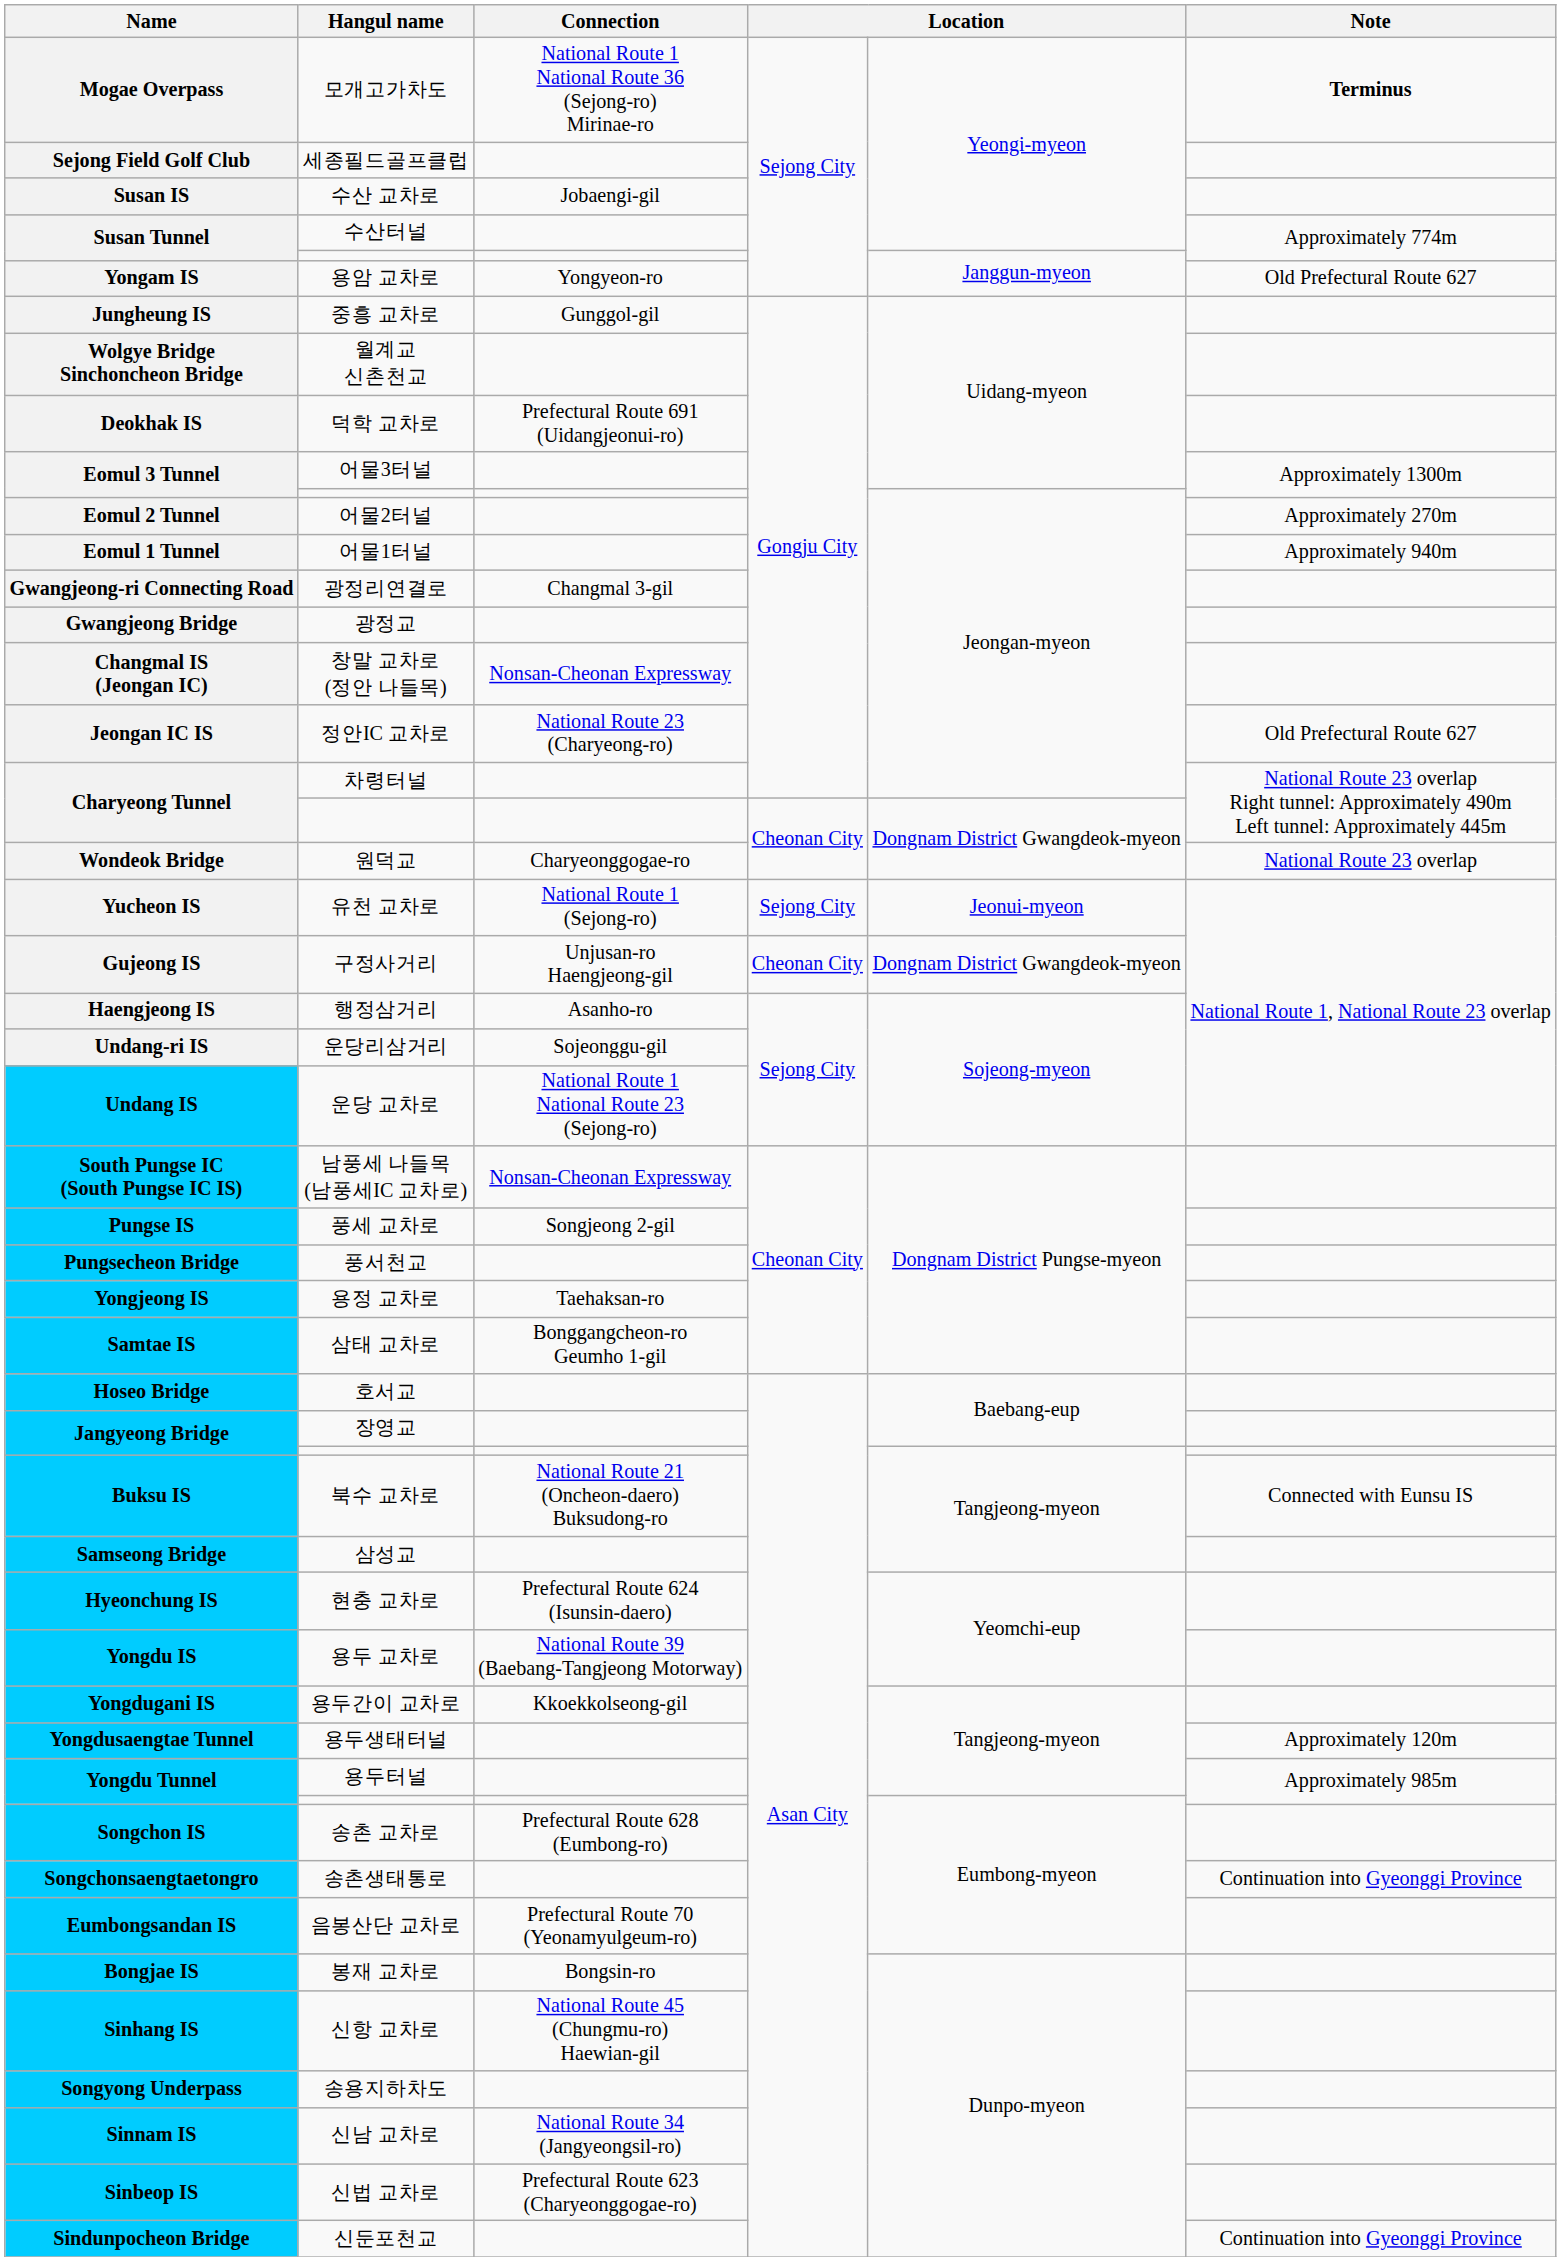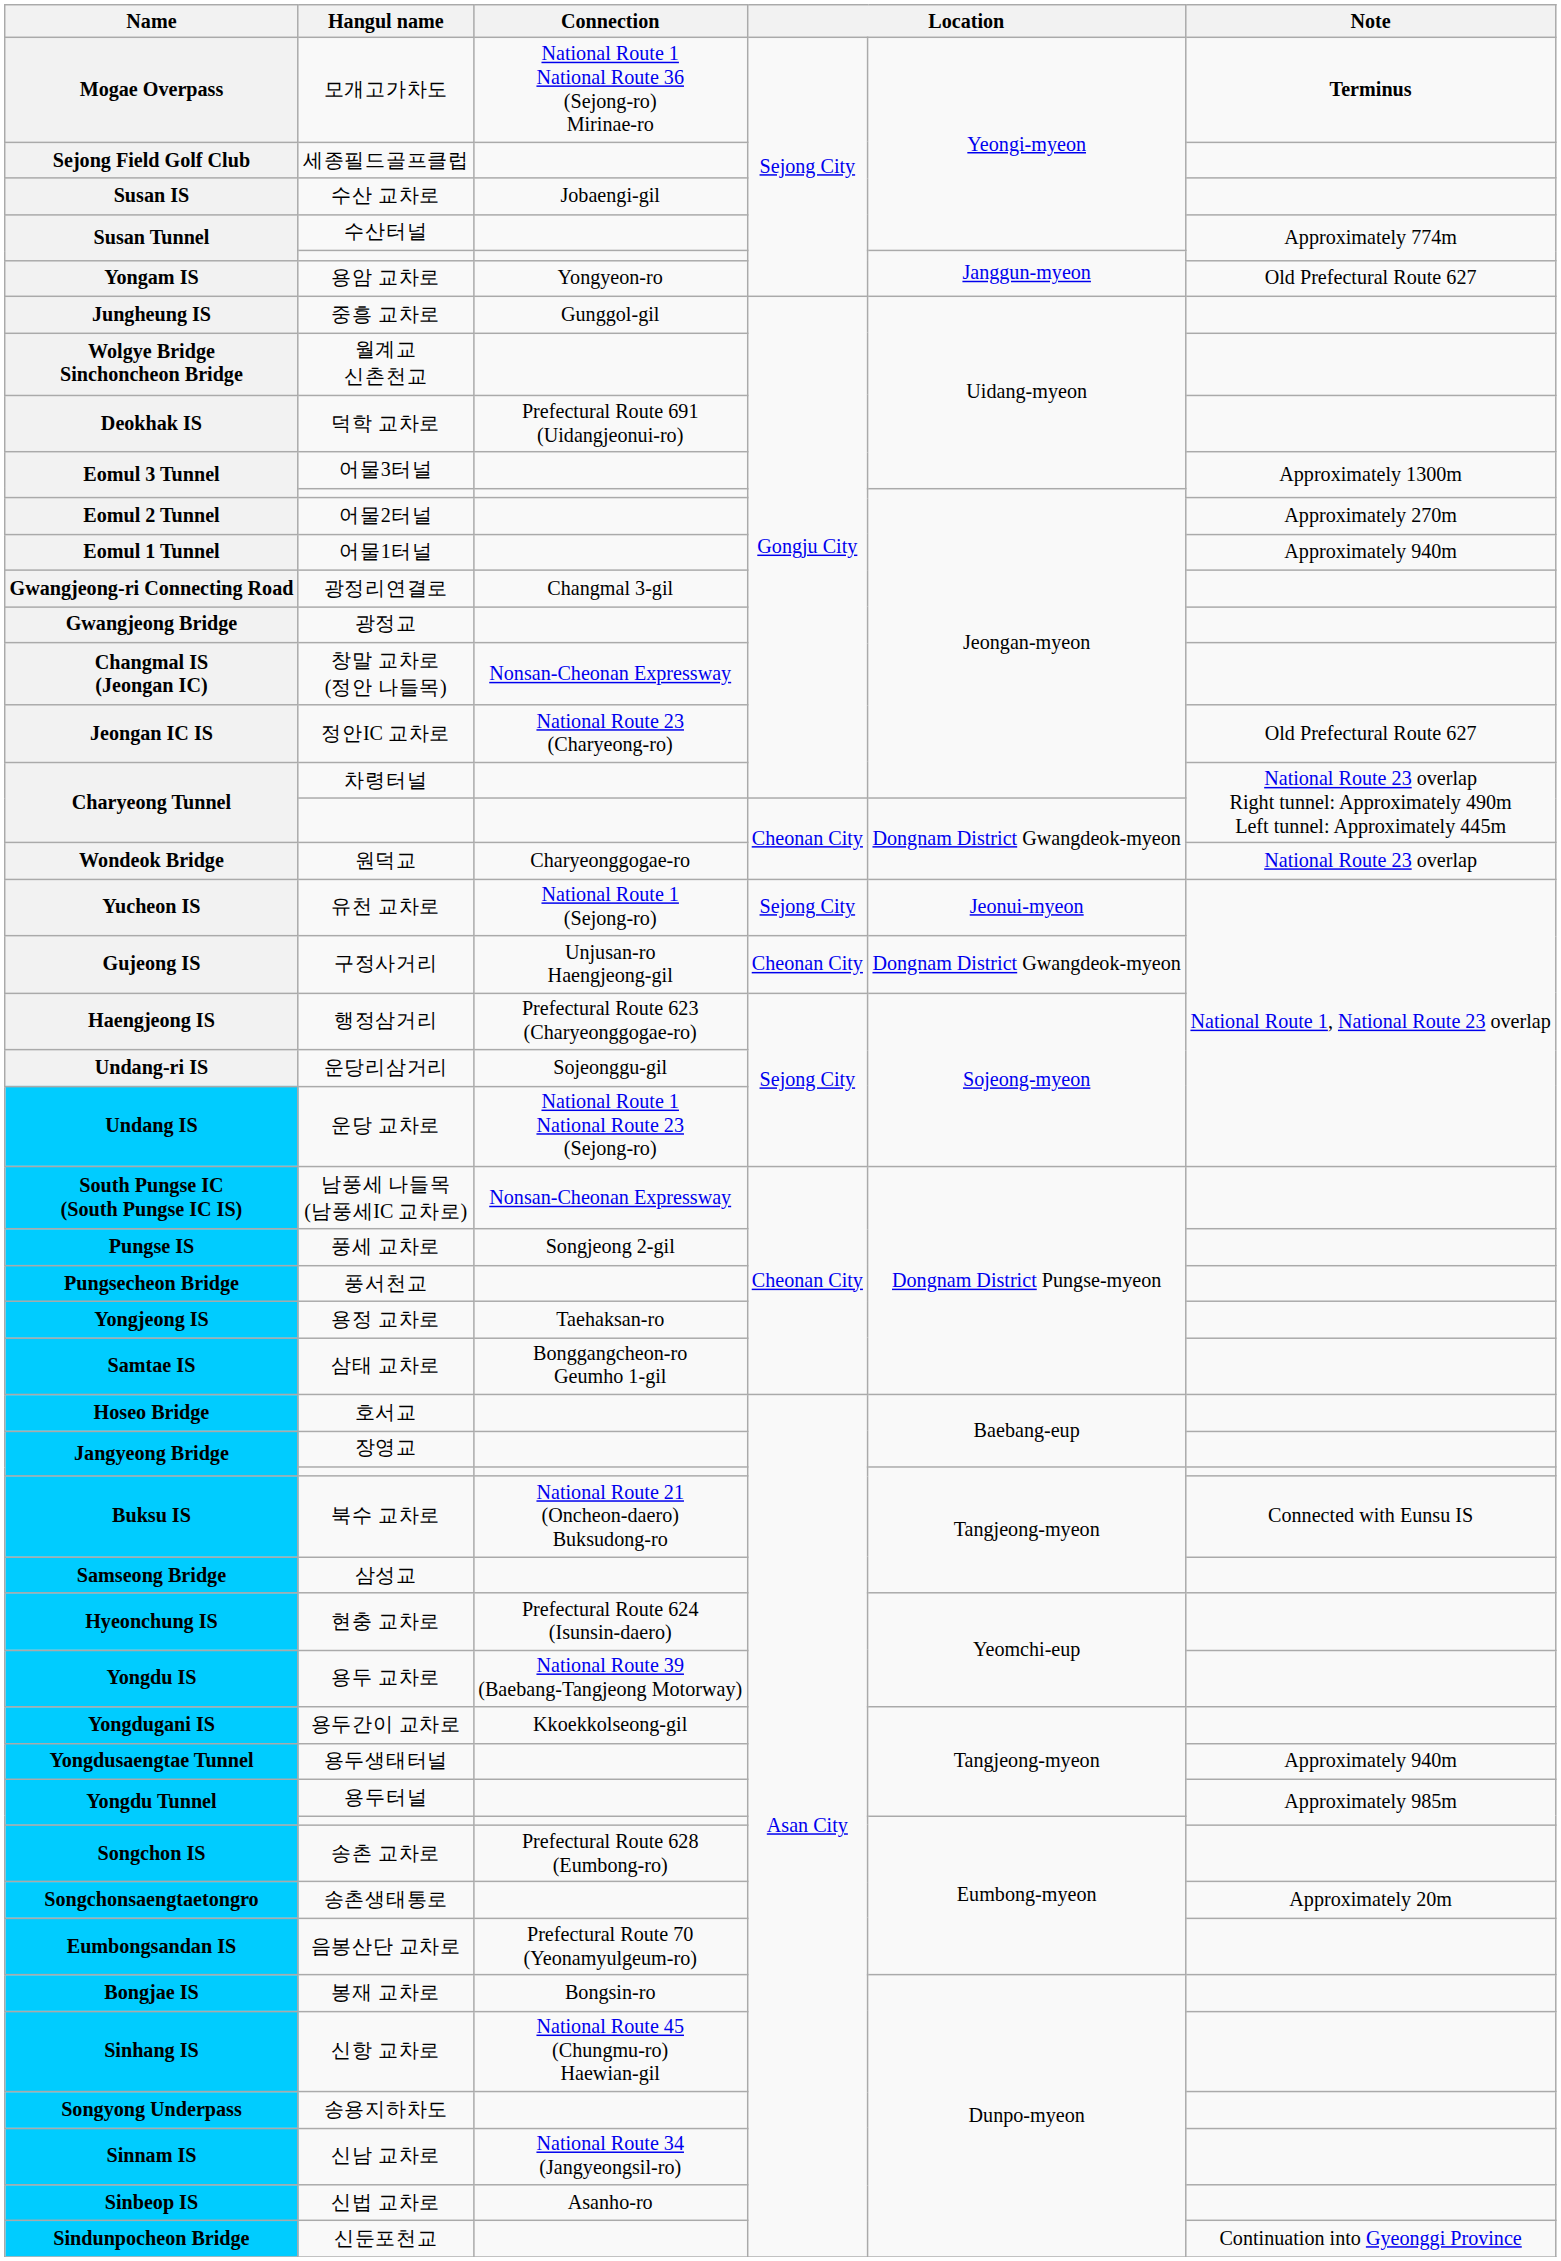 <table class="wikitable" style="font-size: 85%; text-align: center;">
 <tr>
 <th>Name </th>
 <th>Hangul name</th>
 <th>Connection</th>
 <th colspan="2">Location</th>
 <th>Note</th>
 </tr>
 <tr>
 <th>Mogae Overpass</th>
 <td>모개고가차도</td>
 <td><a href='#'>National Route 1</a><br><a href='#'>National Route 36</a><br>(Sejong-ro)<br>Mirinae-ro</td>
 <td rowspan=6><a href='#'>Sejong City</a></td>
 <td rowspan=4><a href='#'>Yeongi-myeon</a></td>
 <td><strong>Terminus</strong></td>
 </tr>
 <tr>
 <th>Sejong Field Golf Club</th>
 <td>세종필드골프클럽</td>
 <td></td>
 <td></td>
 </tr>
 <tr>
 <th>Susan IS</th>
 <td>수산 교차로</td>
 <td>Jobaengi-gil</td>
 <td></td>
 </tr>
 <tr>
 <th rowspan=2>Susan Tunnel</th>
 <td>수산터널</td>
 <td></td>
 <td rowspan=2>Approximately 774m</td>
 </tr>
 <tr>
 <td></td>
 <td></td>
 <td rowspan=2><a href='#'>Janggun-myeon</a></td>
 </tr>
 <tr>
 <th>Yongam IS</th>
 <td>용암 교차로</td>
 <td>Yongyeon-ro</td>
 <td>Old Prefectural Route 627</td>
 </tr>
 <tr>
 <th>Jungheung IS</th>
 <td>중흥 교차로</td>
 <td>Gunggol-gil</td>
 <td rowspan=12><a href='#'>Gongju City</a></td>
 <td rowspan=4>Uidang-myeon</td>
 <td></td>
 </tr>
 <tr>
 <th>Wolgye Bridge<br>Sinchoncheon Bridge</th>
 <td>월계교<br>신촌천교</td>
 <td></td>
 <td></td>
 </tr>
 <tr>
 <th>Deokhak IS</th>
 <td>덕학 교차로</td>
 <td>Prefectural Route 691<br>(Uidangjeonui-ro)</td>
 <td></td>
 </tr>
 <tr>
 <th rowspan=2>Eomul 3 Tunnel</th>
 <td>어물3터널</td>
 <td></td>
 <td rowspan=2>Approximately 1300m</td>
 </tr>
 <tr>
 <td></td>
 <td></td>
 <td rowspan=8>Jeongan-myeon</td>
 </tr>
 <tr>
 <th>Eomul 2 Tunnel</th>
 <td>어물2터널</td>
 <td></td>
 <td>Approximately 270m</td>
 </tr>
 <tr>
 <th>Eomul 1 Tunnel</th>
 <td>어물1터널</td>
 <td></td>
 <td>Approximately 940m</td>
 </tr>
 <tr>
 <th>Gwangjeong-ri Connecting Road</th>
 <td>광정리연결로</td>
 <td>Changmal 3-gil</td>
 <td></td>
 </tr>
 <tr>
 <th>Gwangjeong Bridge</th>
 <td>광정교</td>
 <td></td>
 <td></td>
 </tr>
 <tr>
 <th>Changmal IS<br>(Jeongan IC)</th>
 <td>창말 교차로<br>(정안 나들목)</td>
 <td><a href='#'>Nonsan-Cheonan Expressway</a></td>
 <td></td>
 </tr>
 <tr>
 <th>Jeongan IC IS</th>
 <td>정안IC 교차로</td>
 <td><a href='#'>National Route 23</a><br>(Charyeong-ro)</td>
 <td>Old Prefectural Route 627</td>
 </tr>
 <tr>
 <th rowspan=2>Charyeong Tunnel</th>
 <td>차령터널</td>
 <td></td>
 <td rowspan=2><a href='#'>National Route 23</a> overlap<br>Right tunnel: Approximately 490m<br>Left tunnel: Approximately 445m</td>
 </tr>
 <tr>
 <td></td>
 <td></td>
 <td rowspan=2><a href='#'>Cheonan City</a></td>
 <td rowspan=2><a href='#'>Dongnam District</a> Gwangdeok-myeon</td>
 </tr>
 <tr>
 <th>Wondeok Bridge</th>
 <td>원덕교</td>
 <td>Charyeonggogae-ro</td>
 <td><a href='#'>National Route 23</a> overlap</td>
 </tr>
 <tr>
 <th>Yucheon IS</th>
 <td>유천 교차로</td>
 <td><a href='#'>National Route 1</a><br>(Sejong-ro)</td>
 <td><a href='#'>Sejong City</a></td>
 <td><a href='#'>Jeonui-myeon</a></td>
 <td rowspan=5><a href='#'>National Route 1</a>, <a href='#'>National Route 23</a> overlap</td>
 </tr>
 <tr>
 <th>Gujeong IS</th>
 <td>구정사거리</td>
 <td>Unjusan-ro<br>Haengjeong-gil</td>
 <td><a href='#'>Cheonan City</a></td>
 <td><a href='#'>Dongnam District</a> Gwangdeok-myeon</td>
 </tr>
 <tr>
 <th>Haengjeong IS</th>
 <td>행정삼거리</td>
-<td>Asanho-ro</td>
+<td>Prefectural Route 623<br>(Charyeonggogae-ro)</td>
 <td rowspan=3><a href='#'>Sejong City</a></td>
 <td rowspan=3><a href='#'>Sojeong-myeon</a></td>
 </tr>
 <tr>
 <th>Undang-ri IS</th>
 <td>운당리삼거리</td>
 <td>Sojeonggu-gil</td>
 </tr>
 <tr>
 <th style="background-color: #00CCFF;">Undang IS</th>
 <td>운당 교차로</td>
 <td><a href='#'>National Route 1</a><br><a href='#'>National Route 23</a><br>(Sejong-ro)</td>
 </tr>
 <tr>
 <th style="background-color: #00CCFF;">South Pungse IC<br>(South Pungse IC IS)</th>
 <td>남풍세 나들목<br>(남풍세IC 교차로)</td>
 <td><a href='#'>Nonsan-Cheonan Expressway</a></td>
 <td rowspan=5><a href='#'>Cheonan City</a></td>
 <td rowspan=5><a href='#'>Dongnam District</a> Pungse-myeon</td>
 <td></td>
 </tr>
 <tr>
 <th style="background-color: #00CCFF;">Pungse IS</th>
 <td>풍세 교차로</td>
 <td>Songjeong 2-gil</td>
 <td></td>
 </tr>
 <tr>
 <th style="background-color: #00CCFF;">Pungsecheon Bridge</th>
 <td>풍서천교</td>
 <td></td>
 <td></td>
 </tr>
 <tr>
 <th style="background-color: #00CCFF;">Yongjeong IS</th>
 <td>용정 교차로</td>
 <td>Taehaksan-ro</td>
 <td></td>
 </tr>
 <tr>
 <th style="background-color: #00CCFF;">Samtae IS</th>
 <td>삼태 교차로</td>
 <td>Bonggangcheon-ro<br>Geumho 1-gil</td>
 <td></td>
 </tr>
 <tr>
 <th style="background-color: #00CCFF;">Hoseo Bridge</th>
 <td>호서교</td>
 <td></td>
 <td rowspan=20><a href='#'>Asan City</a></td>
 <td rowspan=2>Baebang-eup</td>
 <td></td>
 </tr>
 <tr>
 <th style="background-color: #00CCFF;" rowspan=2>Jangyeong Bridge</th>
 <td>장영교</td>
 <td></td>
 <td></td>
 </tr>
 <tr>
 <td></td>
 <td></td>
 <td rowspan=3>Tangjeong-myeon</td>
 <td></td>
 </tr>
 <tr>
 <th style="background-color: #00CCFF;">Buksu IS</th>
 <td>북수 교차로</td>
 <td><a href='#'>National Route 21</a><br>(Oncheon-daero)<br>Buksudong-ro</td>
 <td>Connected with Eunsu IS</td>
 </tr>
 <tr>
 <th style="background-color: #00CCFF;">Samseong Bridge</th>
 <td>삼성교</td>
 <td></td>
 <td></td>
 </tr>
 <tr>
 <th style="background-color: #00CCFF;">Hyeonchung IS</th>
 <td>현충 교차로</td>
 <td>Prefectural Route 624<br>(Isunsin-daero)</td>
 <td rowspan=2>Yeomchi-eup</td>
 <td></td>
 </tr>
 <tr>
 <th style="background-color: #00CCFF;">Yongdu IS</th>
 <td>용두 교차로</td>
 <td><a href='#'>National Route 39</a><br>(Baebang-Tangjeong Motorway)</td>
 <td></td>
 </tr>
 <tr>
 <th style="background-color: #00CCFF;">Yongdugani IS</th>
 <td>용두간이 교차로</td>
 <td>Kkoekkolseong-gil</td>
 <td rowspan=3>Tangjeong-myeon</td>
 <td></td>
 </tr>
 <tr>
 <th style="background-color: #00CCFF;">Yongdusaengtae Tunnel</th>
 <td>용두생태터널</td>
 <td></td>
-<td>Approximately 120m</td>
+<td>Approximately 940m</td>
 </tr>
 <tr>
 <th style="background-color: #00CCFF;" rowspan=2>Yongdu Tunnel</th>
 <td>용두터널</td>
 <td></td>
 <td rowspan=2>Approximately 985m</td>
 </tr>
 <tr>
 <td></td>
 <td></td>
 <td rowspan=4>Eumbong-myeon</td>
 </tr>
 <tr>
 <th style="background-color: #00CCFF;">Songchon IS</th>
 <td>송촌 교차로</td>
 <td>Prefectural Route 628<br>(Eumbong-ro)</td>
 <td></td>
 </tr>
 <tr>
 <th style="background-color: #00CCFF;">Songchonsaengtaetongro</th>
 <td>송촌생태통로</td>
 <td></td>
-<td>Continuation into <a href='#'>Gyeonggi Province</a></td>
+<td>Approximately 20m</td>
 </tr>
 <tr>
 <th style="background-color: #00CCFF;">Eumbongsandan IS</th>
 <td>음봉산단 교차로</td>
 <td>Prefectural Route 70<br>(Yeonamyulgeum-ro)</td>
 <td></td>
 </tr>
 <tr>
 <th style="background-color: #00CCFF;">Bongjae IS</th>
 <td>봉재 교차로</td>
 <td>Bongsin-ro</td>
 <td rowspan=6>Dunpo-myeon</td>
 <td></td>
 </tr>
 <tr>
 <th style="background-color: #00CCFF;">Sinhang IS</th>
 <td>신항 교차로</td>
 <td><a href='#'>National Route 45</a><br>(Chungmu-ro)<br>Haewian-gil</td>
 <td></td>
 </tr>
 <tr>
 <th style="background-color: #00CCFF;">Songyong Underpass</th>
 <td>송용지하차도</td>
 <td></td>
 <td></td>
 </tr>
 <tr>
 <th style="background-color: #00CCFF;">Sinnam IS</th>
 <td>신남 교차로</td>
 <td><a href='#'>National Route 34</a><br>(Jangyeongsil-ro)</td>
 <td></td>
 </tr>
 <tr>
 <th style="background-color: #00CCFF;">Sinbeop IS</th>
 <td>신법 교차로</td>
-<td>Prefectural Route 623<br>(Charyeonggogae-ro)</td>
+<td>Asanho-ro</td>
 <td></td>
 </tr>
 <tr>
 <th style="background-color: #00CCFF;">Sindunpocheon Bridge</th>
 <td>신둔포천교</td>
 <td></td>
 <td>Continuation into <a href='#'>Gyeonggi Province</a></td>
 </tr>
 <tr>
 </tr>
 </table>
